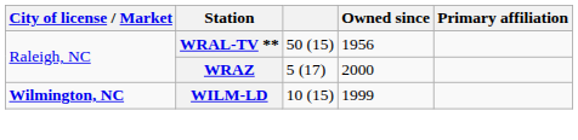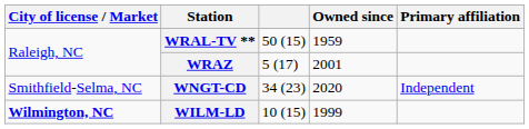 <table class="wikitable">
 <tr>
 <th><a href='#'>City of license</a> / <a href='#'>Market</a></th>
 <th>Station</th>
 <th></th>
 <th>Owned since</th>
 <th>Primary affiliation</th>
 </tr>
 <tr>
 <td rowspan="2"><a href='#'>Raleigh, NC</a></td>
 <th><a href='#'>WRAL-TV</a> **</th>
 <td>50 (15)</td>
-<td>1956</td>
+<td>1959</td>
 <td></td>
 </tr>
 <tr>
 <th><a href='#'>WRAZ</a></th>
 <td>5 (17)</td>
-<td>2000</td>
+<td>2001</td>
 <td></td>
+</tr>
+<tr>
+<td><a href='#'>Smithfield</a>-<a href='#'>Selma, NC</a></td>
+<th><a href='#'>WNGT-CD</a></th>
+<td>34 (23)</td>
+<td>2020</td>
+<td><a href='#'>Independent</a></td>
 </tr>
 <tr>
 <td><strong><a href='#'>Wilmington, NC</a></strong></td>
 <th><a href='#'>WILM-LD</a></th>
 <td>10 (15)</td>
 <td>1999</td>
 <td></td>
 </tr>
 </table>
